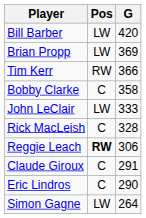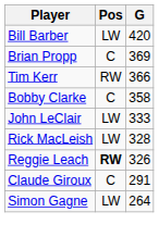 <table class="wikitable" style="text-align:center;">
 <tr>
 <th>Player</th>
 <th>Pos</th>
 <th>G</th>
 </tr>
 <tr>
 <td style="text-align:left;"><a href='#'>Bill Barber</a></td>
 <td>LW</td>
 <td>420</td>
 </tr>
 <tr>
 <td style="text-align:left;"><a href='#'>Brian Propp</a></td>
-<td>LW</td>
+<td>C</td>
 <td>369</td>
 </tr>
 <tr>
 <td style="text-align:left;"><a href='#'>Tim Kerr</a></td>
 <td>RW</td>
 <td>366</td>
 </tr>
 <tr>
 <td style="text-align:left;"><a href='#'>Bobby Clarke</a></td>
 <td>C</td>
 <td>358</td>
 </tr>
 <tr>
 <td style="text-align:left;"><a href='#'>John LeClair</a></td>
 <td>LW</td>
 <td>333</td>
 </tr>
 <tr>
 <td style="text-align:left;"><a href='#'>Rick MacLeish</a></td>
-<td>C</td>
+<td>LW</td>
 <td>328</td>
 </tr>
 <tr>
 <td style="text-align:left;"><a href='#'>Reggie Leach</a></td>
 <td><strong>RW</strong></td>
-<td>306</td>
+<td>326</td>
 </tr>
 <tr>
 <td style="text-align:left;"><a href='#'>Claude Giroux</a></td>
 <td>C</td>
 <td>291</td>
 </tr>
 <tr>
-<td style="text-align:left;"><a href='#'>Eric Lindros</a></td>
-<td>C</td>
-<td>290</td>
-</tr>
-<tr>
 <td style="text-align:left;"><a href='#'>Simon Gagne</a></td>
 <td>LW</td>
 <td>264</td>
 </tr>
 </table>
